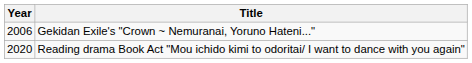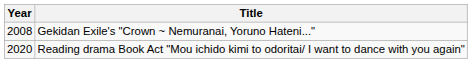 <table class="wikitable">
 <tr>
 <th>Year</th>
 <th>Title</th>
 </tr>
 <tr>
-<td>2006</td>
+<td>2008</td>
 <td>Gekidan Exile's "Crown ~ Nemuranai, Yoruno Hateni..."</td>
 </tr>
 <tr>
 <td>2020</td>
 <td>Reading drama Book Act "Mou ichido kimi to odoritai/ I want to dance with you again"</td>
 </tr>
 </table>
